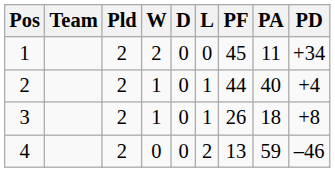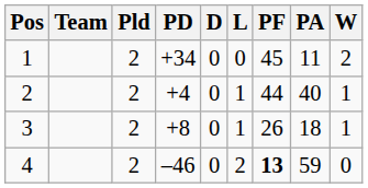 <table class="wikitable" style="text-align: center;">
 <tr>
 <th>Pos</th>
 <th>Team</th>
 <th>Pld</th>
-<th>W</th>
+<th>PD</th>
 <th>D</th>
 <th>L</th>
 <th>PF</th>
 <th>PA</th>
-<th>PD</th>
+<th>W</th>
 </tr>
 <tr>
 <td>1</td>
 <td align="left"></td>
 <td>2</td>
-<td>2</td>
+<td>+34</td>
 <td>0</td>
 <td>0</td>
 <td>45</td>
 <td>11</td>
-<td>+34</td>
+<td>2</td>
 </tr>
 <tr>
 <td>2</td>
 <td align="left"></td>
 <td>2</td>
-<td>1</td>
+<td>+4</td>
 <td>0</td>
 <td>1</td>
 <td>44</td>
 <td>40</td>
-<td>+4</td>
+<td>1</td>
 </tr>
 <tr>
 <td>3</td>
 <td align="left"></td>
 <td>2</td>
-<td>1</td>
+<td>+8</td>
 <td>0</td>
 <td>1</td>
 <td>26</td>
 <td>18</td>
-<td>+8</td>
+<td>1</td>
 </tr>
 <tr>
 <td>4</td>
 <td align="left"></td>
 <td>2</td>
-<td>0</td>
+<td>–46</td>
 <td>0</td>
 <td>2</td>
-<td>13</td>
+<td><strong>13</strong></td>
 <td>59</td>
-<td>–46</td>
+<td>0</td>
 </tr>
 </table>
